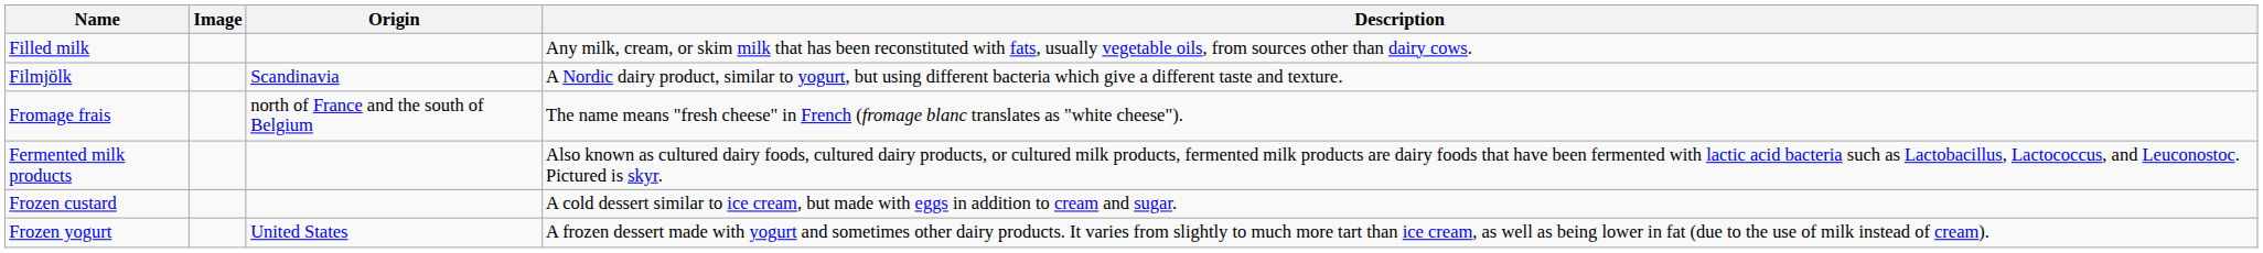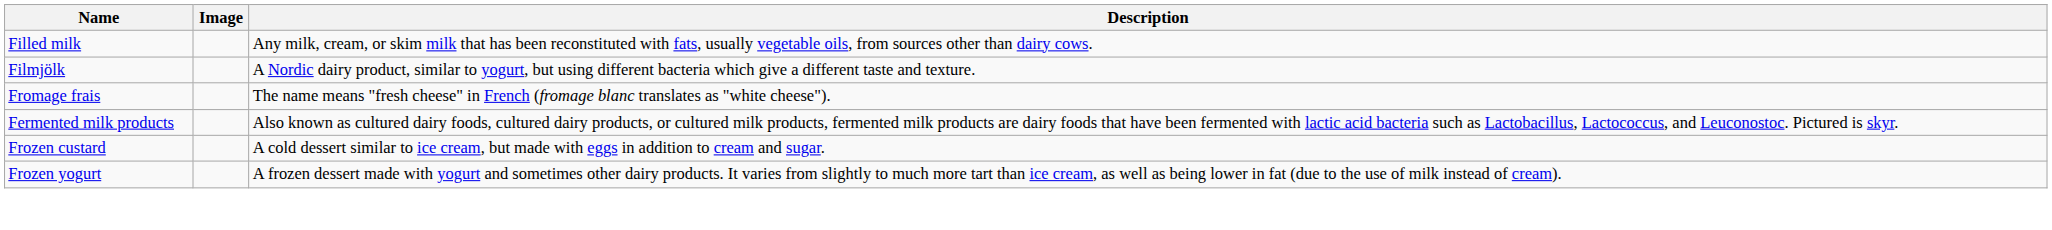 <table class="wikitable sortable" style="width:100%;">
 <tr>
 <th>Name</th>
 <th class="unsortable">Image</th>
-<th>Origin</th>
 <th>Description</th>
 </tr>
 <tr>
 <td><a href='#'>Filled milk</a></td>
-<td></td>
 <td></td>
 <td>Any milk, cream, or skim <a href='#'>milk</a> that has been reconstituted with <a href='#'>fats</a>, usually <a href='#'>vegetable oils</a>, from sources other than <a href='#'>dairy cows</a>.</td>
 </tr>
 <tr>
 <td><a href='#'>Filmjölk</a></td>
 <td></td>
-<td><a href='#'>Scandinavia</a></td>
 <td>A <a href='#'>Nordic</a> dairy product, similar to <a href='#'>yogurt</a>, but using different bacteria which give a different taste and texture.</td>
 </tr>
 <tr>
 <td><a href='#'>Fromage frais</a></td>
 <td></td>
-<td>north of <a href='#'>France</a> and the south of <a href='#'>Belgium</a></td>
 <td>The name means "fresh cheese" in <a href='#'>French</a> (<em>fromage blanc</em> translates as "white cheese").</td>
 </tr>
 <tr>
 <td><a href='#'>Fermented milk products</a></td>
-<td></td>
 <td></td>
 <td>Also known as cultured dairy foods, cultured dairy products, or cultured milk products, fermented milk products are dairy foods that have been fermented with <a href='#'>lactic acid bacteria</a> such as  <a href='#'>Lactobacillus</a>, <a href='#'>Lactococcus</a>, and <a href='#'>Leuconostoc</a>. Pictured is <a href='#'>skyr</a>.</td>
 </tr>
 <tr>
 <td><a href='#'>Frozen custard</a></td>
 <td></td>
-<td></td>
 <td>A cold dessert similar to <a href='#'>ice cream</a>, but made with <a href='#'>eggs</a> in addition to <a href='#'>cream</a> and <a href='#'>sugar</a>.</td>
 </tr>
 <tr>
 <td><a href='#'>Frozen yogurt</a></td>
 <td></td>
-<td><a href='#'>United States</a></td>
 <td>A frozen dessert made with <a href='#'>yogurt</a> and sometimes other dairy products. It varies from slightly to much more tart than <a href='#'>ice cream</a>, as well as being lower in fat (due to the use of milk instead of <a href='#'>cream</a>).</td>
 </tr>
 </table>
